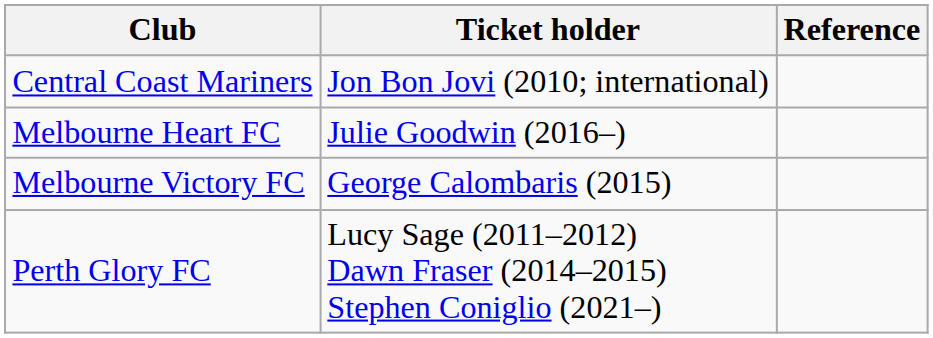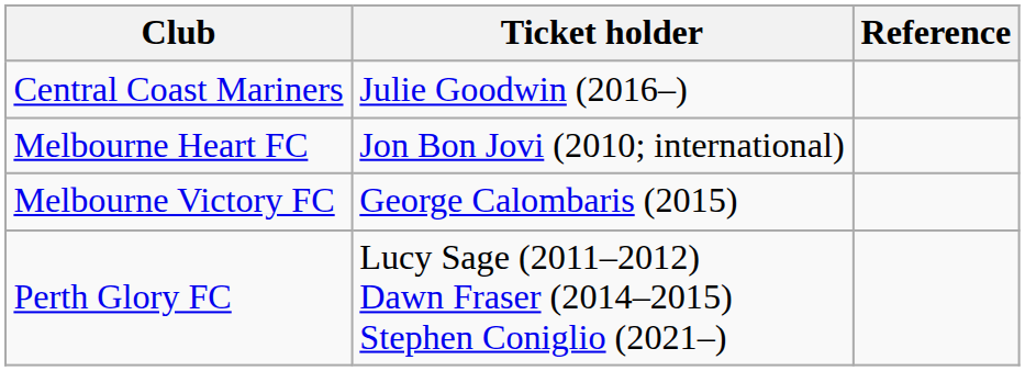 <table class="wikitable">
 <tr>
 <th>Club</th>
 <th>Ticket holder</th>
 <th>Reference</th>
 </tr>
 <tr>
 <td><a href='#'>Central Coast Mariners</a></td>
-<td><a href='#'>Jon Bon Jovi</a> (2010; international)</td>
+<td><a href='#'>Julie Goodwin</a> (2016–)</td>
 <td></td>
 </tr>
 <tr>
 <td><a href='#'>Melbourne Heart FC</a></td>
-<td><a href='#'>Julie Goodwin</a> (2016–)</td>
+<td><a href='#'>Jon Bon Jovi</a> (2010; international)</td>
 <td></td>
 </tr>
 <tr>
 <td><a href='#'>Melbourne Victory FC</a></td>
 <td><a href='#'>George Calombaris</a> (2015)</td>
 <td></td>
 </tr>
 <tr>
 <td><a href='#'>Perth Glory FC</a></td>
 <td>Lucy Sage (2011–2012)<br><a href='#'>Dawn Fraser</a> (2014–2015)<br><a href='#'>Stephen Coniglio</a> (2021–)</td>
 <td></td>
 </tr>
 </table>
